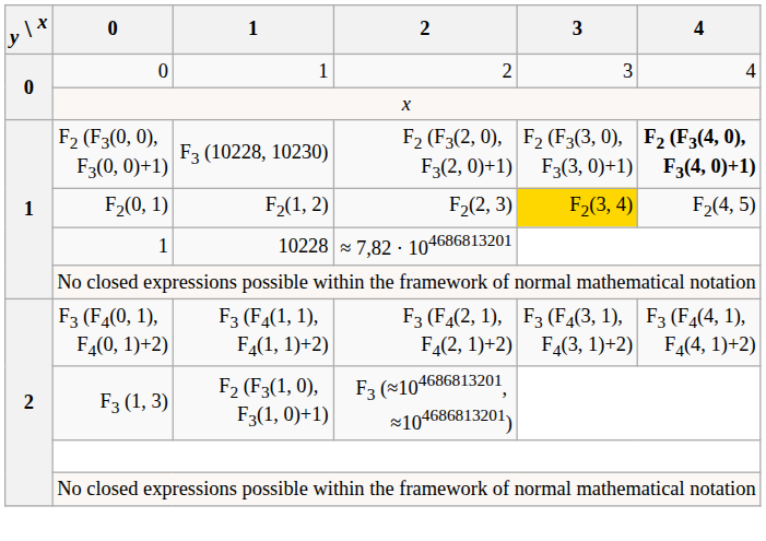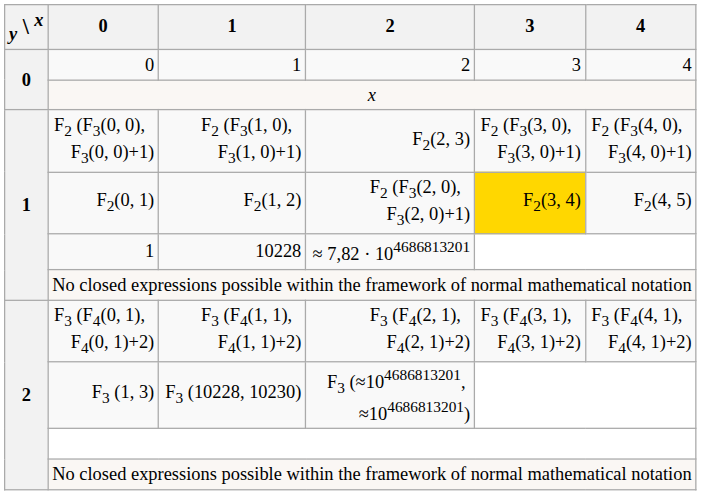 <table class="wikitable" style="text-align:right; font-size:90%">
 <tr>
 <th><big><em><sub>y</sub></em> \ <em><sup>x</sup></em></big></th>
 <th>0</th>
 <th>1</th>
 <th>2</th>
 <th>3</th>
 <th>4</th>
 </tr>
 <tr>
 <th rowspan="2">0</th>
 <td>0</td>
 <td>1</td>
 <td>2</td>
 <td>3</td>
 <td>4</td>
 </tr>
 <tr>
 <td colspan="5" align="center" style="background:#FAF7F4"><em>x</em></td>
 </tr>
 <tr>
 <th rowspan="4">1</th>
 <td>F<sub>2</sub> (F<sub>3</sub>(0, 0),  <br>F<sub>3</sub>(0, 0)+1)</td>
-<td>F<sub>3</sub> (10228, 10230)</td>
-<td>F<sub>2</sub> (F<sub>3</sub>(2, 0),  <br>F<sub>3</sub>(2, 0)+1)</td>
+<td>F<sub>2</sub> (F<sub>3</sub>(1, 0),  <br>F<sub>3</sub>(1, 0)+1)</td>
+<td>F<sub>2</sub>(2, 3)</td>
 <td>F<sub>2</sub> (F<sub>3</sub>(3, 0),  <br>F<sub>3</sub>(3, 0)+1)</td>
-<td><strong>F<sub>2</sub> (F<sub>3</sub>(4, 0),  <br>F<sub>3</sub>(4, 0)+1)</strong></td>
+<td>F<sub>2</sub> (F<sub>3</sub>(4, 0),  <br>F<sub>3</sub>(4, 0)+1)</td>
 </tr>
 <tr>
 <td>F<sub>2</sub>(0, 1)</td>
 <td>F<sub>2</sub>(1, 2)</td>
-<td>F<sub>2</sub>(2, 3)</td>
+<td>F<sub>2</sub> (F<sub>3</sub>(2, 0),  <br>F<sub>3</sub>(2, 0)+1)</td>
 <td style="background: gold;">F<sub>2</sub>(3, 4)</td>
 <td>F<sub>2</sub>(4, 5)</td>
 </tr>
 <tr>
 <td>1</td>
 <td>10228</td>
 <td>≈ 7,82 · 10<sup>4686813201</sup></td>
 <td style="background:white;" colspan="2"></td>
 </tr>
 <tr>
 <td colspan="5" align="center" style="background:#FAF7F4">No closed expressions possible within the framework of normal mathematical notation</td>
 </tr>
 <tr>
 <th rowspan="4">2</th>
 <td>F<sub>3</sub> (F<sub>4</sub>(0, 1),  <br>F<sub>4</sub>(0, 1)+2)</td>
 <td>F<sub>3</sub> (F<sub>4</sub>(1, 1),  <br>F<sub>4</sub>(1, 1)+2)</td>
 <td>F<sub>3</sub> (F<sub>4</sub>(2, 1),  <br>F<sub>4</sub>(2, 1)+2)</td>
 <td>F<sub>3</sub> (F<sub>4</sub>(3, 1),  <br>F<sub>4</sub>(3, 1)+2)</td>
 <td>F<sub>3</sub> (F<sub>4</sub>(4, 1),  <br>F<sub>4</sub>(4, 1)+2)</td>
 </tr>
 <tr>
 <td>F<sub>3</sub> (1, 3)</td>
-<td>F<sub>2</sub> (F<sub>3</sub>(1, 0),  <br>F<sub>3</sub>(1, 0)+1)</td>
+<td>F<sub>3</sub> (10228, 10230)</td>
 <td>F<sub>3</sub> (≈10<sup>4686813201</sup>, <br>≈10<sup>4686813201</sup>)</td>
 <td style="background:white;" colspan="2"></td>
 </tr>
 <tr>
 <td style="background:white;" colspan="5"> </td>
 </tr>
 <tr>
 <td colspan="5" align="center" style="background:#FAF7F4">No closed expressions possible within the framework of normal mathematical notation</td>
 </tr>
 </table>
